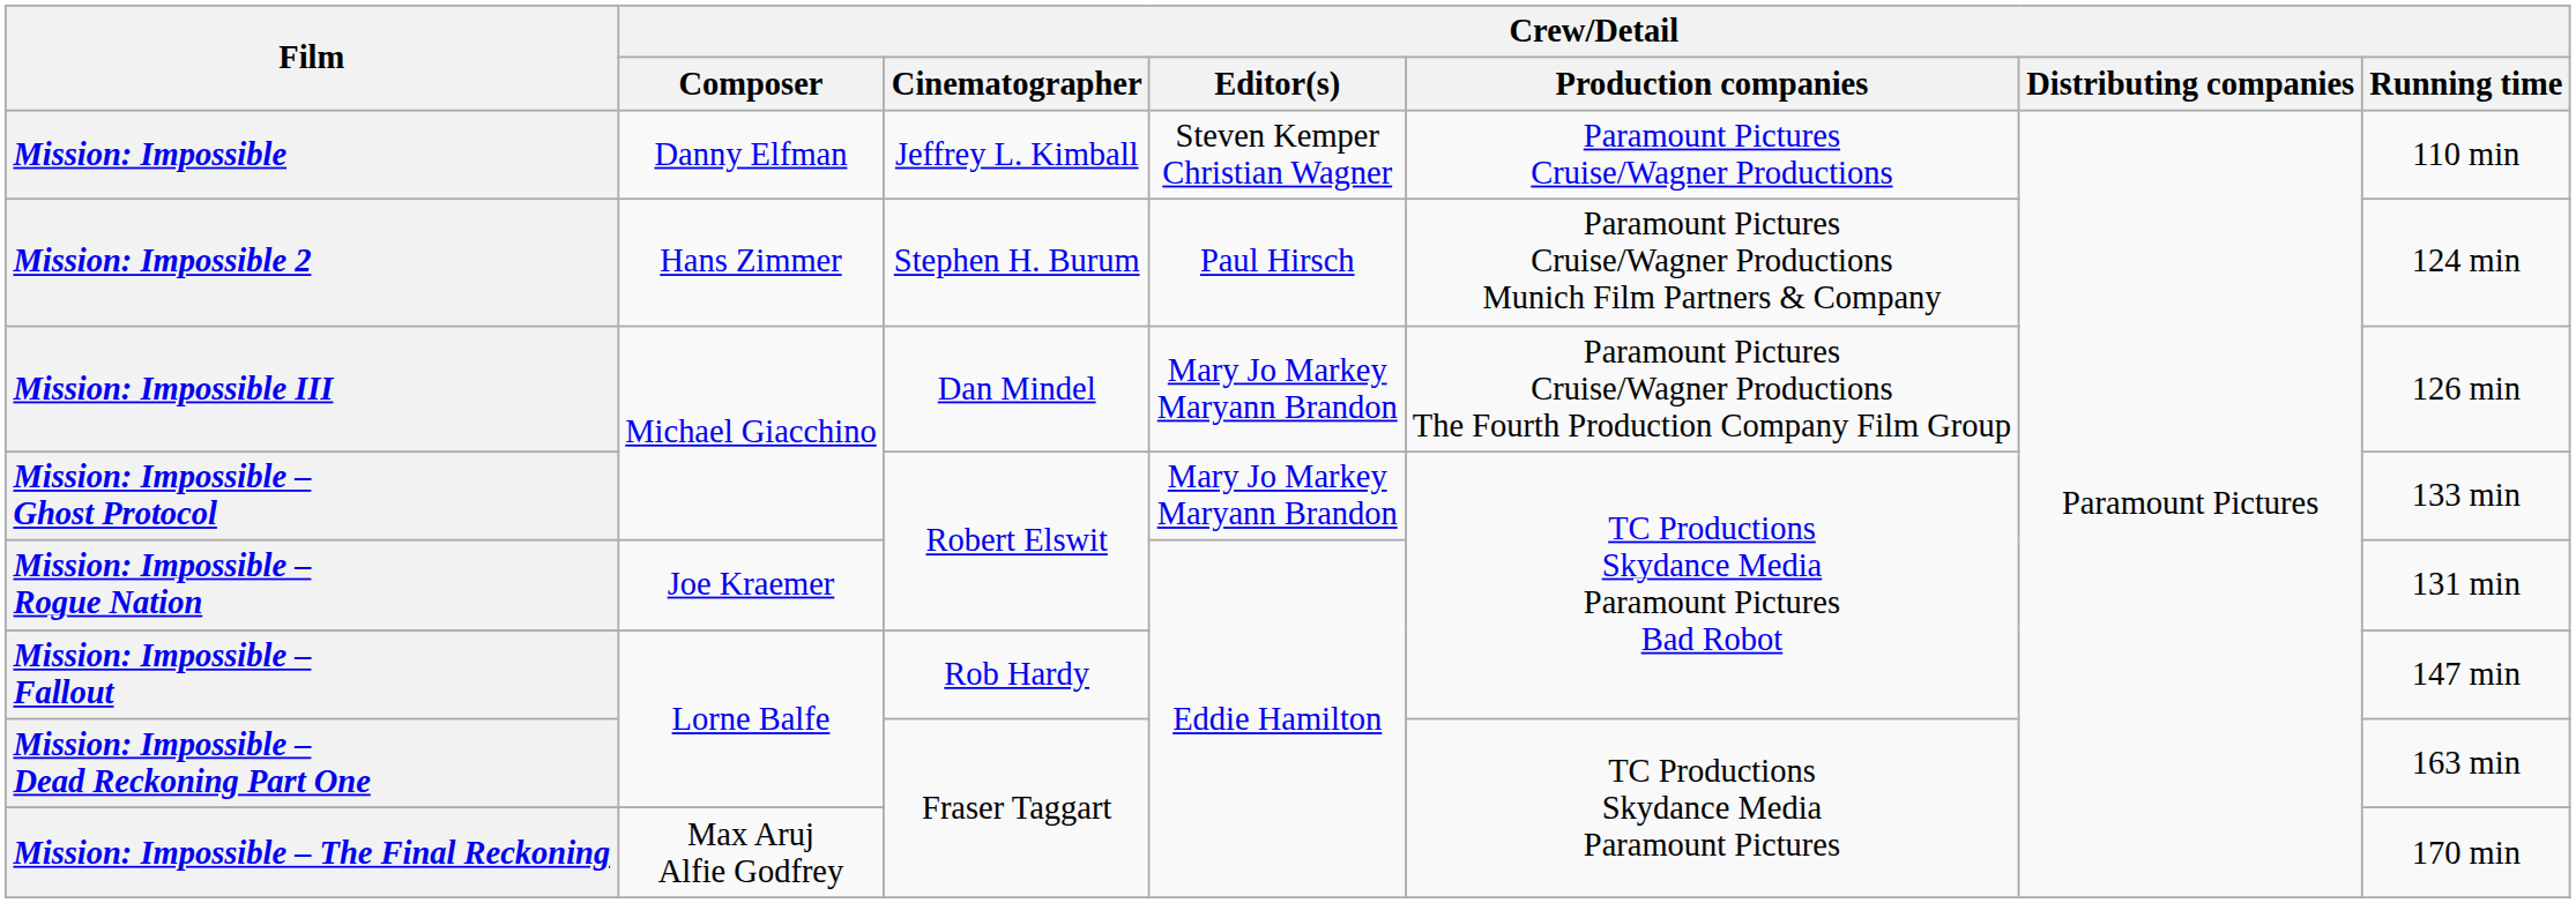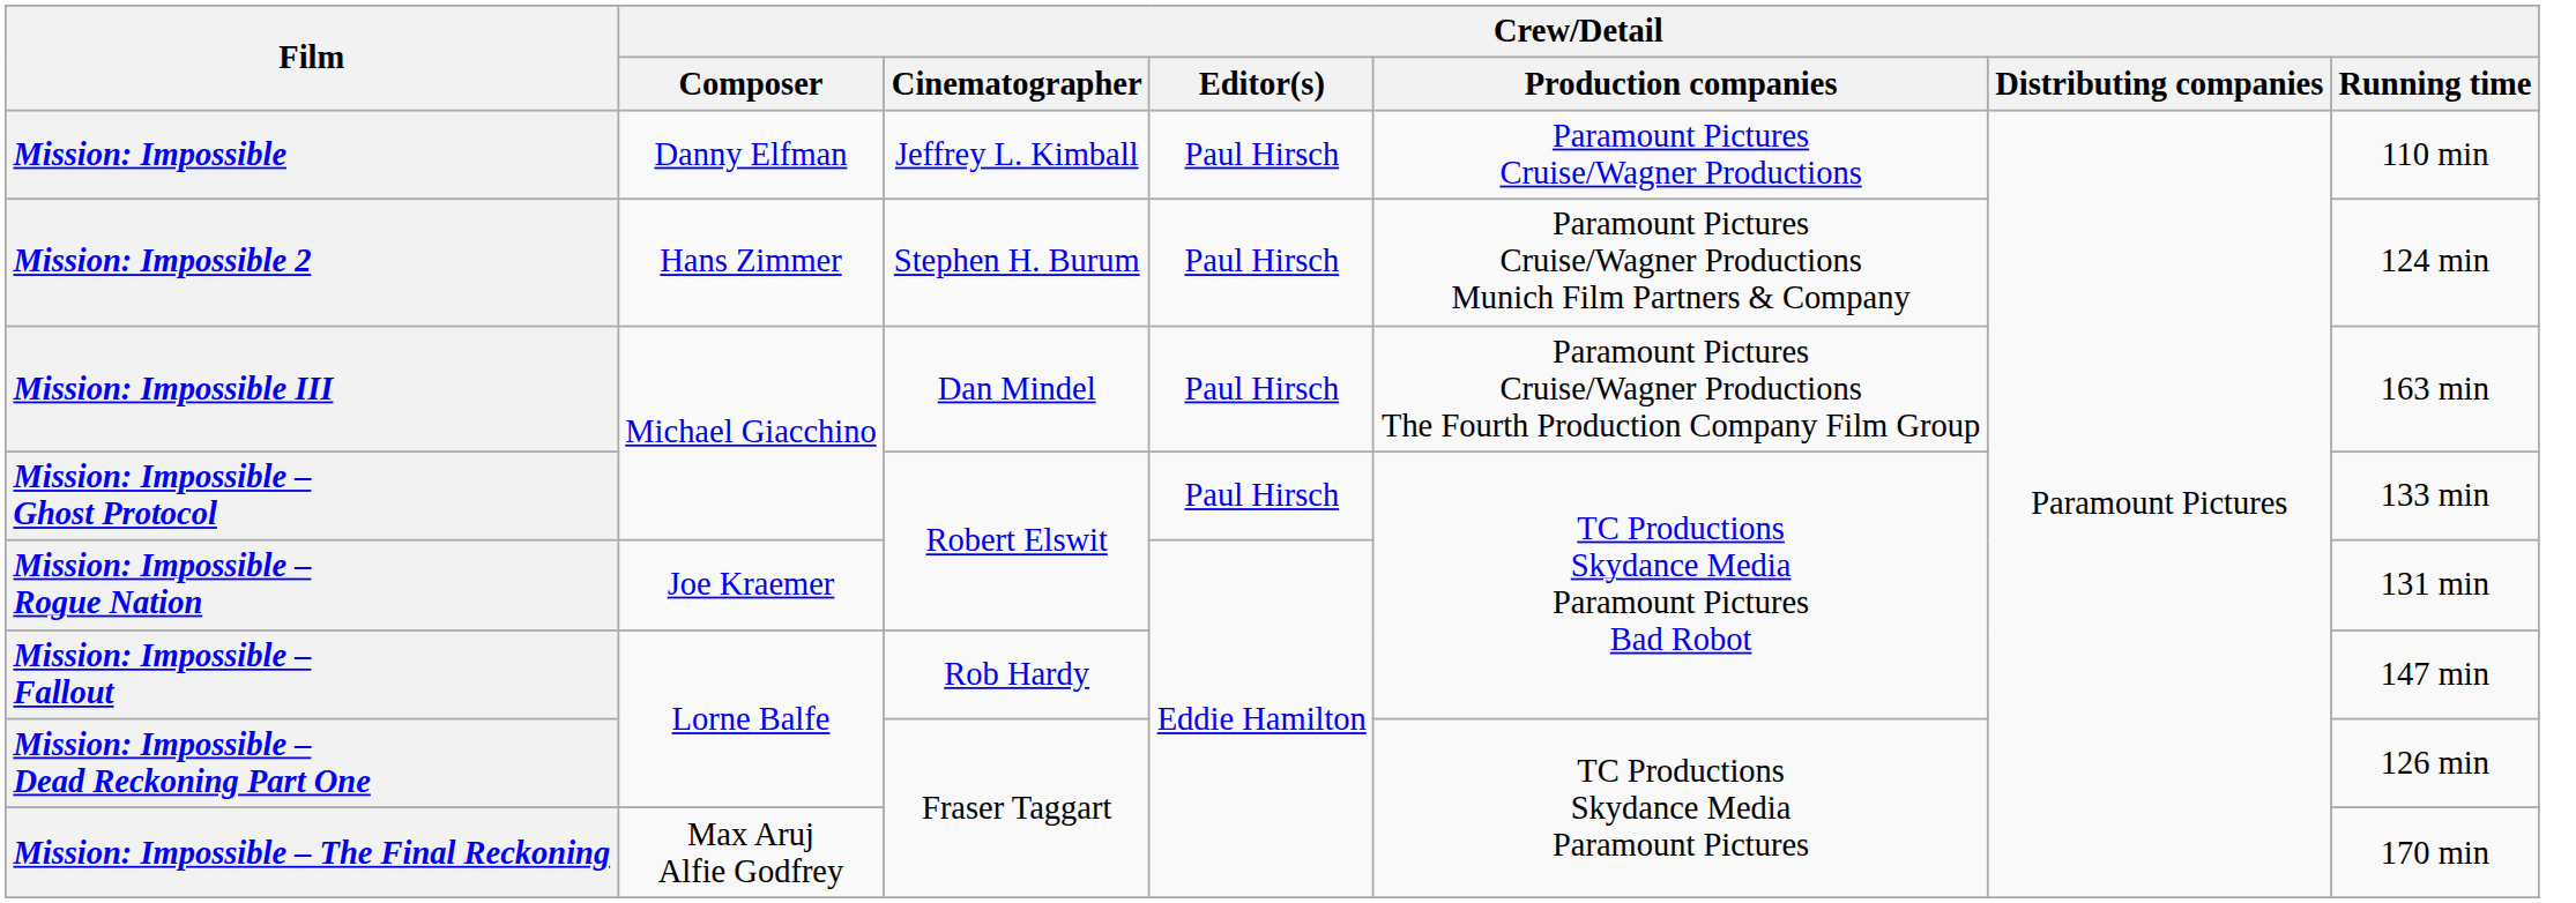 <table class="wikitable plainrowheaders" style="text-align:center;">
 <tr>
 <th scope="col" rowspan="2">Film</th>
 <th scope="colgroup" colspan="7">Crew/Detail</th>
 </tr>
 <tr>
 <th scope="col">Composer</th>
 <th scope="col">Cinematographer</th>
 <th scope="col">Editor(s)</th>
 <th scope="col">Production companies</th>
 <th scope="col">Distributing companies</th>
 <th scope="col">Running time</th>
 </tr>
 <tr>
 <th scope="row" style="text-align:left"><em><a href='#'>Mission: Impossible</a></em></th>
 <td><a href='#'>Danny Elfman</a></td>
 <td><a href='#'>Jeffrey L. Kimball</a></td>
-<td>Steven Kemper<br><a href='#'>Christian Wagner</a></td>
+<td><a href='#'>Paul Hirsch</a></td>
 <td><a href='#'>Paramount Pictures</a><br><a href='#'>Cruise/Wagner Productions</a></td>
 <td rowspan="8">Paramount Pictures</td>
 <td>110 min</td>
 </tr>
 <tr>
 <th scope="row" style="text-align:left"><em><a href='#'>Mission: Impossible 2</a></em></th>
 <td><a href='#'>Hans Zimmer</a></td>
 <td><a href='#'>Stephen H. Burum</a></td>
 <td><a href='#'>Paul Hirsch</a></td>
 <td>Paramount Pictures<br>Cruise/Wagner Productions<br>Munich Film Partners & Company</td>
 <td>124 min</td>
 </tr>
 <tr>
 <th scope="row" style="text-align:left"><em><a href='#'>Mission: Impossible III</a></em></th>
 <td rowspan="2"><a href='#'>Michael Giacchino</a></td>
 <td><a href='#'>Dan Mindel</a></td>
-<td><a href='#'>Mary Jo Markey</a><br><a href='#'>Maryann Brandon</a></td>
+<td><a href='#'>Paul Hirsch</a></td>
 <td>Paramount Pictures<br>Cruise/Wagner Productions<br>The Fourth Production Company Film Group</td>
-<td>126 min</td>
+<td>163 min</td>
 </tr>
 <tr>
 <th scope="row" style="text-align:left"><em><a href='#'>Mission: Impossible –<br>Ghost Protocol</a></em></th>
 <td rowspan="2"><a href='#'>Robert Elswit</a></td>
-<td><a href='#'>Mary Jo Markey</a><br><a href='#'>Maryann Brandon</a></td>
+<td><a href='#'>Paul Hirsch</a></td>
 <td rowspan="3"><a href='#'>TC Productions</a><br><a href='#'>Skydance Media</a><br>Paramount Pictures<br><a href='#'>Bad Robot</a></td>
 <td>133 min</td>
 </tr>
 <tr>
 <th scope="row" style="text-align:left"><em><a href='#'>Mission: Impossible –<br>Rogue Nation</a></em></th>
 <td><a href='#'>Joe Kraemer</a></td>
 <td rowspan="4"><a href='#'>Eddie Hamilton</a></td>
 <td>131 min</td>
 </tr>
 <tr>
 <th scope="row" style="text-align:left"><em><a href='#'>Mission: Impossible –<br>Fallout</a></em></th>
 <td rowspan="2"><a href='#'>Lorne Balfe</a></td>
 <td><a href='#'>Rob Hardy</a></td>
 <td>147 min</td>
 </tr>
 <tr>
 <th scope="row" style="text-align:left"><em><a href='#'>Mission: Impossible –<br>Dead Reckoning Part One</a></em></th>
 <td rowspan="2">Fraser Taggart</td>
 <td rowspan="2">TC Productions<br>Skydance Media<br>Paramount Pictures</td>
-<td>163 min</td>
+<td>126 min</td>
 </tr>
 <tr>
 <th scope="row" style="text-align:left"><em><a href='#'>Mission: Impossible – The Final Reckoning</a></em></th>
 <td>Max Aruj<br>Alfie Godfrey</td>
 <td>170 min</td>
 </tr>
 <tr>
 </tr>
 </table>
